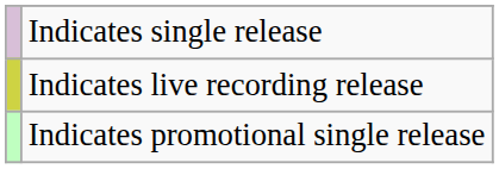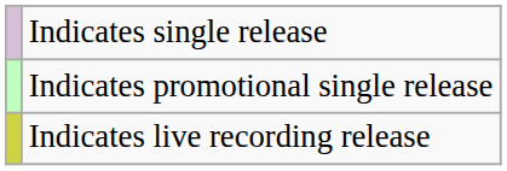 <table class="wikitable" style="font-size:90%;">
 <tr>
 <th scope="row" style="background:thistle;"></th>
 <td>Indicates single release</td>
 </tr>
 <tr>
+<th scope="row" style="background-color:#BFFFC0"></th>
+<td>Indicates promotional single release</td>
+</tr>
+<tr>
 <th scope="row" style="background-color:#ced343"></th>
 <td>Indicates live recording release</td>
 </tr>
-<tr>
-<th scope="row" style="background-color:#BFFFC0"></th>
-<td>Indicates promotional single release</td>
-</tr>
 </table>
